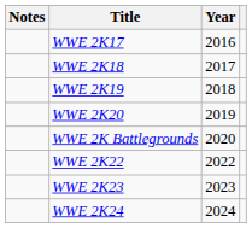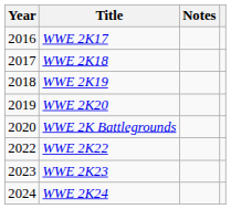 <table class="wikitable sortable plainrowheaders">
 <tr>
+<th scope="col">Year</th>
+<th scope="col">Title</th>
 <th scope="col" class="unsortable">Notes</th>
-<th scope="col">Title</th>
-<th scope="col">Year</th>
 <th scope="col" class="unsortable"></th>
 </tr>
 <tr>
+<td>2016</td>
+<td><em><a href='#'>WWE 2K17</a></em></td>
 <td></td>
-<td><em><a href='#'>WWE 2K17</a></em></td>
-<td>2016</td>
 <td></td>
 </tr>
 <tr>
+<td>2017</td>
+<td><em><a href='#'>WWE 2K18</a></em></td>
 <td></td>
-<td><em><a href='#'>WWE 2K18</a></em></td>
-<td>2017</td>
 <td></td>
 </tr>
 <tr>
+<td>2018</td>
+<td><em><a href='#'>WWE 2K19</a></em></td>
 <td></td>
-<td><em><a href='#'>WWE 2K19</a></em></td>
-<td>2018</td>
 <td></td>
 </tr>
 <tr>
+<td>2019</td>
+<td><em><a href='#'>WWE 2K20</a></em></td>
 <td></td>
-<td><em><a href='#'>WWE 2K20</a></em></td>
-<td>2019</td>
 <td></td>
 </tr>
 <tr>
+<td>2020</td>
+<td><em><a href='#'>WWE 2K Battlegrounds</a></em></td>
 <td></td>
-<td><em><a href='#'>WWE 2K Battlegrounds</a></em></td>
-<td>2020</td>
 <td></td>
 </tr>
 <tr>
+<td>2022</td>
+<td><em><a href='#'>WWE 2K22</a></em></td>
 <td></td>
-<td><em><a href='#'>WWE 2K22</a></em></td>
-<td>2022</td>
 <td></td>
 </tr>
 <tr>
+<td>2023</td>
+<td><em><a href='#'>WWE 2K23</a></em></td>
 <td></td>
-<td><em><a href='#'>WWE 2K23</a></em></td>
-<td>2023</td>
 <td></td>
 </tr>
 <tr>
+<td>2024</td>
+<td><em><a href='#'>WWE 2K24</a></em></td>
 <td></td>
-<td><em><a href='#'>WWE 2K24</a></em></td>
-<td>2024</td>
 <td></td>
 </tr>
 </table>
